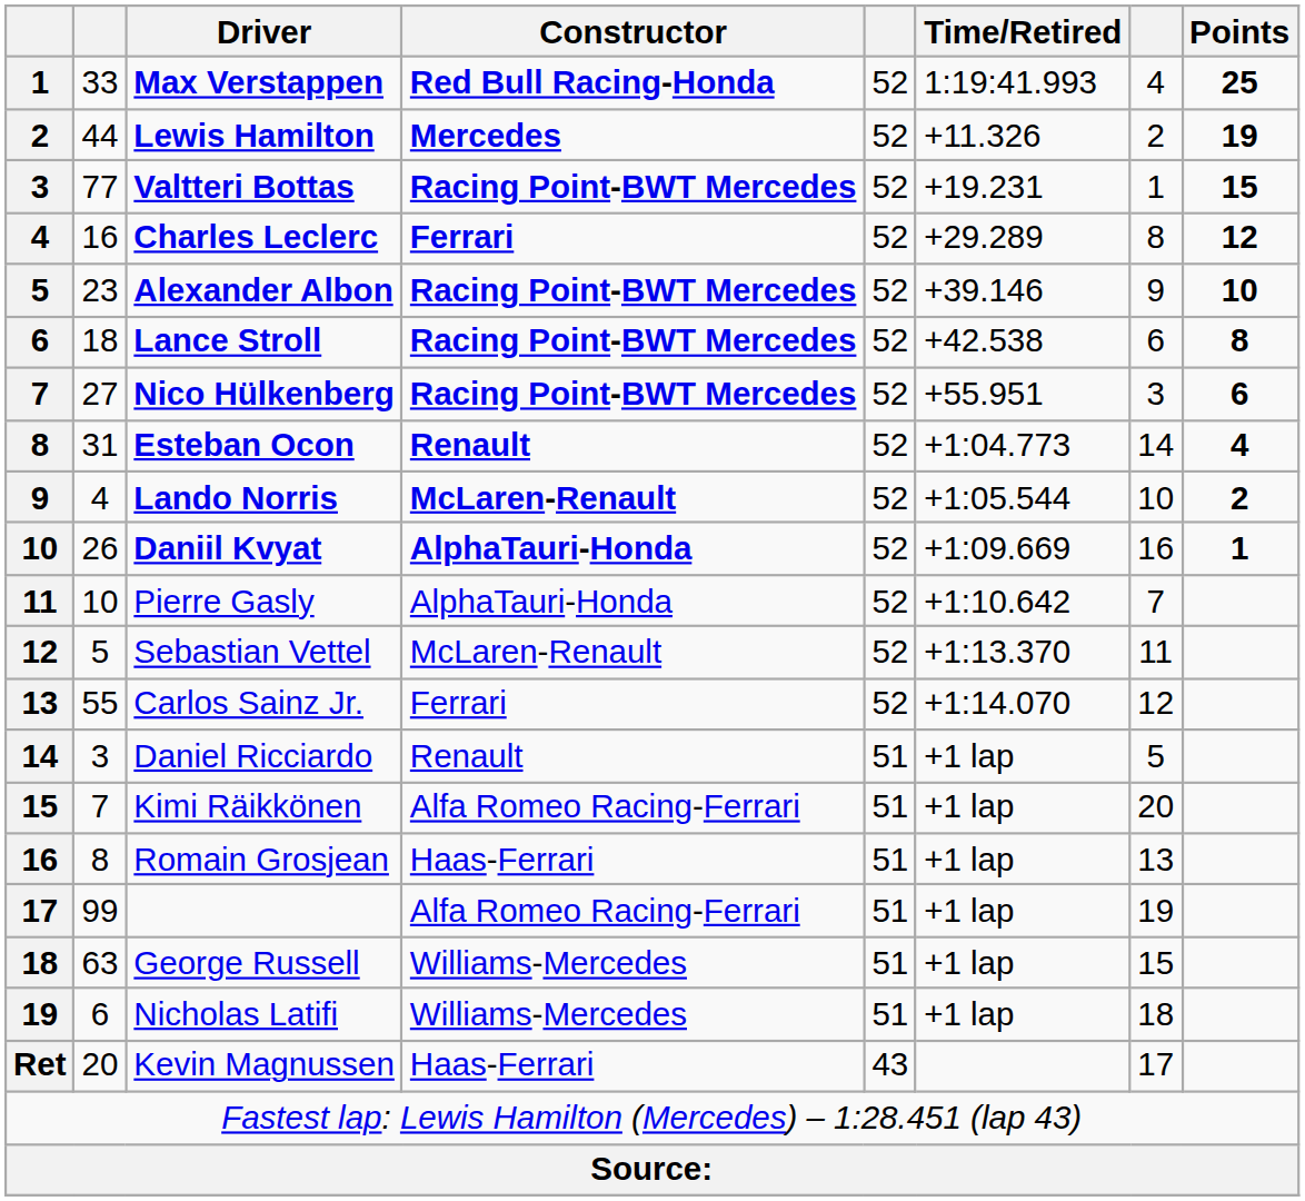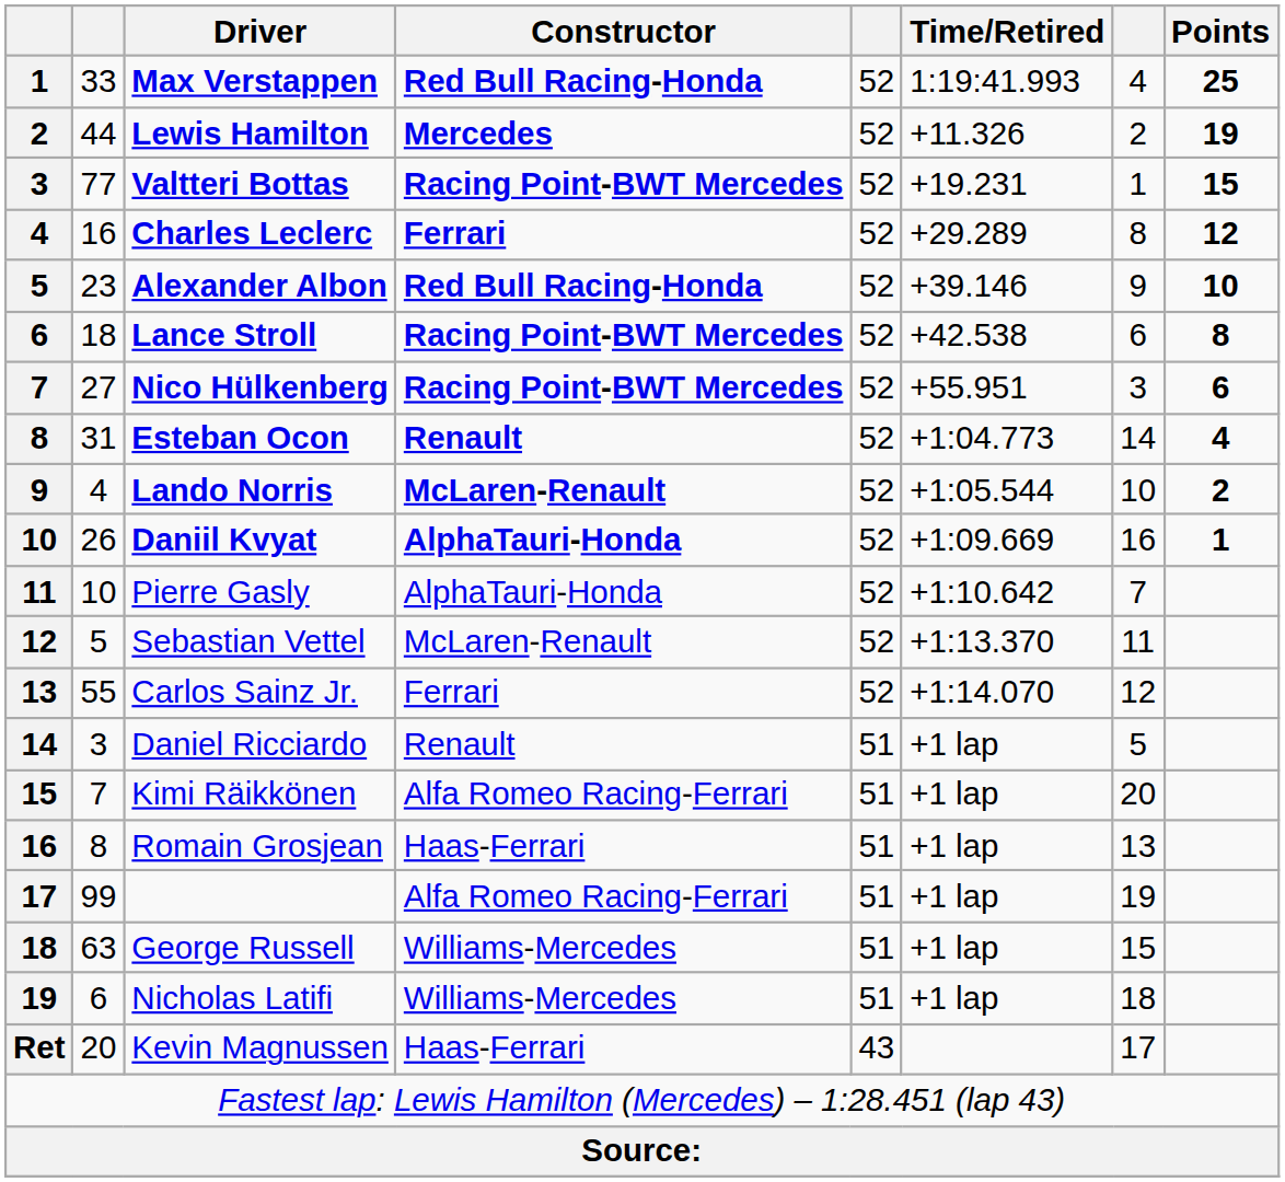 <table class="wikitable sortable" style="font-size: 85%;">
 <tr>
 <th scope="col"></th>
 <th scope="col"></th>
 <th scope="col">Driver</th>
 <th scope="col">Constructor</th>
 <th scope="col" class="unsortable"></th>
 <th scope="col" class="unsortable">Time/Retired</th>
 <th scope="col"></th>
 <th scope="col">Points</th>
 </tr>
 <tr>
 <th>1</th>
 <td align="center">33</td>
 <td data-sort-value="ver"> <strong><a href='#'>Max Verstappen</a></strong></td>
 <td><strong><a href='#'>Red Bull Racing</a>-<a href='#'>Honda</a></strong></td>
 <td>52</td>
 <td>1:19:41.993</td>
 <td align="center">4</td>
 <td align="center"><strong>25</strong></td>
 </tr>
 <tr>
 <th>2</th>
 <td align="center">44</td>
 <td data-sort-value="ham"> <strong><a href='#'>Lewis Hamilton</a></strong></td>
 <td><strong><a href='#'>Mercedes</a></strong></td>
 <td>52</td>
 <td>+11.326</td>
 <td align="center">2</td>
 <td align="center"><strong>19</strong></td>
 </tr>
 <tr>
 <th>3</th>
 <td align="center">77</td>
 <td data-sort-value="bot"> <strong><a href='#'>Valtteri Bottas</a></strong></td>
 <td nowrap><strong><a href='#'>Racing Point</a>-<a href='#'>BWT Mercedes</a></strong></td>
 <td>52</td>
 <td>+19.231</td>
 <td align="center">1</td>
 <td align="center"><strong>15</strong></td>
 </tr>
 <tr>
 <th>4</th>
 <td align="center">16</td>
 <td data-sort-value="lec"> <strong><a href='#'>Charles Leclerc</a></strong></td>
 <td><strong><a href='#'>Ferrari</a></strong></td>
 <td>52</td>
 <td>+29.289</td>
 <td align="center">8</td>
 <td align="center"><strong>12</strong></td>
 </tr>
 <tr>
 <th>5</th>
 <td align="center">23</td>
 <td data-sort-value="alb"> <strong><a href='#'>Alexander Albon</a></strong></td>
-<td nowrap><strong><a href='#'>Racing Point</a>-<a href='#'>BWT Mercedes</a></strong></td>
+<td><strong><a href='#'>Red Bull Racing</a>-<a href='#'>Honda</a></strong></td>
 <td>52</td>
 <td>+39.146</td>
 <td align="center">9</td>
 <td align="center"><strong>10</strong></td>
 </tr>
 <tr>
 <th>6</th>
 <td align="center">18</td>
 <td data-sort-value="str"> <strong><a href='#'>Lance Stroll</a></strong></td>
 <td nowrap><strong><a href='#'>Racing Point</a>-<a href='#'>BWT Mercedes</a></strong></td>
 <td>52</td>
 <td>+42.538</td>
 <td align="center">6</td>
 <td align="center"><strong>8</strong></td>
 </tr>
 <tr>
 <th>7</th>
 <td align="center">27</td>
 <td data-sort-value="hul"> <strong><a href='#'>Nico Hülkenberg</a></strong></td>
 <td nowrap><strong><a href='#'>Racing Point</a>-<a href='#'>BWT Mercedes</a></strong></td>
 <td>52</td>
 <td>+55.951</td>
 <td align="center">3</td>
 <td align="center"><strong>6</strong></td>
 </tr>
 <tr>
 <th>8</th>
 <td align="center">31</td>
 <td data-sort-value="oco"> <strong><a href='#'>Esteban Ocon</a></strong></td>
 <td><strong><a href='#'>Renault</a></strong></td>
 <td>52</td>
 <td>+1:04.773</td>
 <td align="center">14</td>
 <td align="center"><strong>4</strong></td>
 </tr>
 <tr>
 <th>9</th>
 <td align="center">4</td>
 <td data-sort-value="nor"> <strong><a href='#'>Lando Norris</a></strong></td>
 <td><strong><a href='#'>McLaren</a>-<a href='#'>Renault</a></strong></td>
 <td>52</td>
 <td>+1:05.544</td>
 <td align="center">10</td>
 <td align="center"><strong>2</strong></td>
 </tr>
 <tr>
 <th>10</th>
 <td align="center">26</td>
 <td data-sort-value="kvy"> <strong><a href='#'>Daniil Kvyat</a></strong></td>
 <td><strong><a href='#'>AlphaTauri</a>-<a href='#'>Honda</a></strong></td>
 <td>52</td>
 <td>+1:09.669</td>
 <td align="center">16</td>
 <td align="center"><strong>1</strong></td>
 </tr>
 <tr>
 <th>11</th>
 <td align="center">10</td>
 <td data-sort-value="gas"> <a href='#'>Pierre Gasly</a></td>
 <td><a href='#'>AlphaTauri</a>-<a href='#'>Honda</a></td>
 <td>52</td>
 <td>+1:10.642</td>
 <td align="center">7</td>
 <td></td>
 </tr>
 <tr>
 <th>12</th>
 <td align="center">5</td>
 <td data-sort-value="vet"> <a href='#'>Sebastian Vettel</a></td>
 <td><a href='#'>McLaren</a>-<a href='#'>Renault</a></td>
 <td>52</td>
 <td>+1:13.370</td>
 <td align="center">11</td>
 <td></td>
 </tr>
 <tr>
 <th>13</th>
 <td align="center">55</td>
 <td data-sort-value="sai"> <a href='#'>Carlos Sainz Jr.</a></td>
 <td><a href='#'>Ferrari</a></td>
 <td>52</td>
 <td>+1:14.070</td>
 <td align="center">12</td>
 <td></td>
 </tr>
 <tr>
 <th>14</th>
 <td align="center">3</td>
 <td data-sort-value="ric"> <a href='#'>Daniel Ricciardo</a></td>
 <td><a href='#'>Renault</a></td>
 <td>51</td>
 <td>+1 lap</td>
 <td align="center">5</td>
 <td></td>
 </tr>
 <tr>
 <th>15</th>
 <td align="center">7</td>
 <td data-sort-value="rai"> <a href='#'>Kimi Räikkönen</a></td>
 <td><a href='#'>Alfa Romeo Racing</a>-<a href='#'>Ferrari</a></td>
 <td>51</td>
 <td>+1 lap</td>
 <td align="center">20</td>
 <td></td>
 </tr>
 <tr>
 <th>16</th>
 <td align="center">8</td>
 <td data-sort-value="gro"> <a href='#'>Romain Grosjean</a></td>
 <td><a href='#'>Haas</a>-<a href='#'>Ferrari</a></td>
 <td>51</td>
 <td>+1 lap</td>
 <td align="center">13</td>
 <td></td>
 </tr>
 <tr>
 <th>17</th>
 <td align="center">99</td>
 <td data-sort-value="gio"></td>
 <td><a href='#'>Alfa Romeo Racing</a>-<a href='#'>Ferrari</a></td>
 <td>51</td>
 <td>+1 lap</td>
 <td align="center">19</td>
 <td></td>
 </tr>
 <tr>
 <th>18</th>
 <td align="center">63</td>
 <td data-sort-value="rus"> <a href='#'>George Russell</a></td>
 <td><a href='#'>Williams</a>-<a href='#'>Mercedes</a></td>
 <td>51</td>
 <td>+1 lap</td>
 <td align="center">15</td>
 <td></td>
 </tr>
 <tr>
 <th>19</th>
 <td align="center">6</td>
 <td data-sort-value="lat"> <a href='#'>Nicholas Latifi</a></td>
 <td><a href='#'>Williams</a>-<a href='#'>Mercedes</a></td>
 <td>51</td>
 <td>+1 lap</td>
 <td align="center">18</td>
 <td></td>
 </tr>
 <tr>
 <th data-sort-value="20">Ret</th>
 <td align="center">20</td>
 <td data-sort-value="mag"> <a href='#'>Kevin Magnussen</a></td>
 <td><a href='#'>Haas</a>-<a href='#'>Ferrari</a></td>
 <td>43</td>
 <td></td>
 <td align="center">17</td>
 <td></td>
 </tr>
 <tr class="sortbottom">
 <td colspan="8" align="center"><em><a href='#'>Fastest lap</a>:  <a href='#'>Lewis Hamilton</a> (<a href='#'>Mercedes</a>) – 1:28.451 (lap 43)</em></td>
 </tr>
 <tr>
 <th colspan="8">Source:</th>
 </tr>
 <tr>
 </tr>
 </table>
